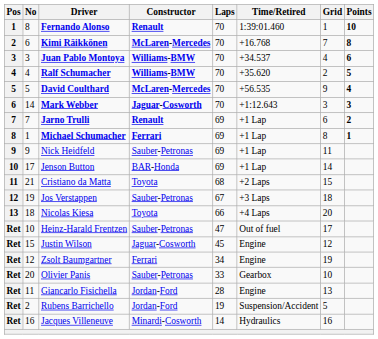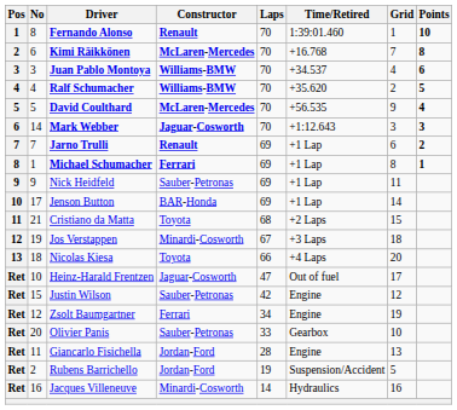 <table class="wikitable" style="font-size: 85%;">
 <tr>
 <th>Pos</th>
 <th>No</th>
 <th>Driver</th>
 <th>Constructor</th>
 <th>Laps</th>
 <th>Time/Retired</th>
 <th>Grid</th>
 <th>Points</th>
 </tr>
 <tr>
 <th>1</th>
 <td>8</td>
 <td> <strong><a href='#'>Fernando Alonso</a></strong></td>
 <td><strong><a href='#'>Renault</a></strong></td>
 <td>70</td>
 <td>1:39:01.460</td>
 <td>1</td>
 <td><strong>10</strong></td>
 </tr>
 <tr>
 <th>2</th>
 <td>6</td>
 <td> <strong><a href='#'>Kimi Räikkönen</a></strong></td>
 <td><strong><a href='#'>McLaren</a>-<a href='#'>Mercedes</a></strong></td>
 <td>70</td>
 <td>+16.768</td>
 <td>7</td>
 <td><strong>8</strong></td>
 </tr>
 <tr>
 <th>3</th>
 <td>3</td>
 <td> <strong><a href='#'>Juan Pablo Montoya</a></strong></td>
 <td><strong><a href='#'>Williams</a>-<a href='#'>BMW</a></strong></td>
 <td>70</td>
 <td>+34.537</td>
 <td>4</td>
 <td><strong>6</strong></td>
 </tr>
 <tr>
 <th>4</th>
 <td>4</td>
 <td> <strong><a href='#'>Ralf Schumacher</a></strong></td>
 <td><strong><a href='#'>Williams</a>-<a href='#'>BMW</a></strong></td>
 <td>70</td>
 <td>+35.620</td>
 <td>2</td>
 <td><strong>5</strong></td>
 </tr>
 <tr>
 <th>5</th>
 <td>5</td>
 <td> <strong><a href='#'>David Coulthard</a></strong></td>
 <td><strong><a href='#'>McLaren</a>-<a href='#'>Mercedes</a></strong></td>
 <td>70</td>
 <td>+56.535</td>
 <td>9</td>
 <td><strong>4</strong></td>
 </tr>
 <tr>
 <th>6</th>
 <td>14</td>
 <td> <strong><a href='#'>Mark Webber</a></strong></td>
 <td><strong><a href='#'>Jaguar</a>-<a href='#'>Cosworth</a></strong></td>
 <td>70</td>
 <td>+1:12.643</td>
 <td>3</td>
 <td><strong>3</strong></td>
 </tr>
 <tr>
 <th>7</th>
 <td>7</td>
 <td> <strong><a href='#'>Jarno Trulli</a></strong></td>
 <td><strong><a href='#'>Renault</a></strong></td>
 <td>69</td>
 <td>+1 Lap</td>
 <td>6</td>
 <td><strong>2</strong></td>
 </tr>
 <tr>
 <th>8</th>
 <td>1</td>
 <td> <strong><a href='#'>Michael Schumacher</a></strong></td>
 <td><strong><a href='#'>Ferrari</a></strong></td>
 <td>69</td>
 <td>+1 Lap</td>
 <td>8</td>
 <td><strong>1</strong></td>
 </tr>
 <tr>
 <th>9</th>
 <td>9</td>
 <td> <a href='#'>Nick Heidfeld</a></td>
 <td><a href='#'>Sauber</a>-<a href='#'>Petronas</a></td>
 <td>69</td>
 <td>+1 Lap</td>
 <td>11</td>
 <td> </td>
 </tr>
 <tr>
 <th>10</th>
 <td>17</td>
 <td> <a href='#'>Jenson Button</a></td>
 <td><a href='#'>BAR</a>-<a href='#'>Honda</a></td>
 <td>69</td>
 <td>+1 Lap</td>
 <td>14</td>
 <td> </td>
 </tr>
 <tr>
 <th>11</th>
 <td>21</td>
 <td> <a href='#'>Cristiano da Matta</a></td>
 <td><a href='#'>Toyota</a></td>
 <td>68</td>
 <td>+2 Laps</td>
 <td>15</td>
 <td> </td>
 </tr>
 <tr>
 <th>12</th>
 <td>19</td>
 <td> <a href='#'>Jos Verstappen</a></td>
-<td><a href='#'>Sauber</a>-<a href='#'>Petronas</a></td>
+<td><a href='#'>Minardi</a>-<a href='#'>Cosworth</a></td>
 <td>67</td>
 <td>+3 Laps</td>
 <td>18</td>
 <td> </td>
 </tr>
 <tr>
 <th>13</th>
 <td>18</td>
 <td> <a href='#'>Nicolas Kiesa</a></td>
 <td><a href='#'>Toyota</a></td>
 <td>66</td>
 <td>+4 Laps</td>
 <td>20</td>
 <td> </td>
 </tr>
 <tr>
 <th>Ret</th>
 <td>10</td>
 <td> <a href='#'>Heinz-Harald Frentzen</a></td>
-<td><a href='#'>Sauber</a>-<a href='#'>Petronas</a></td>
+<td><a href='#'>Jaguar</a>-<a href='#'>Cosworth</a></td>
 <td>47</td>
 <td>Out of fuel</td>
 <td>17</td>
 <td> </td>
 </tr>
 <tr>
 <th>Ret</th>
 <td>15</td>
 <td> <a href='#'>Justin Wilson</a></td>
-<td><a href='#'>Jaguar</a>-<a href='#'>Cosworth</a></td>
-<td>45</td>
+<td><a href='#'>Sauber</a>-<a href='#'>Petronas</a></td>
+<td>42</td>
 <td>Engine</td>
 <td>12</td>
 <td> </td>
 </tr>
 <tr>
 <th>Ret</th>
 <td>12</td>
 <td> <a href='#'>Zsolt Baumgartner</a></td>
 <td><a href='#'>Ferrari</a></td>
 <td>34</td>
 <td>Engine</td>
 <td>19</td>
 <td> </td>
 </tr>
 <tr>
 <th>Ret</th>
 <td>20</td>
 <td> <a href='#'>Olivier Panis</a></td>
 <td><a href='#'>Sauber</a>-<a href='#'>Petronas</a></td>
 <td>33</td>
 <td>Gearbox</td>
 <td>10</td>
 <td> </td>
 </tr>
 <tr>
 <th>Ret</th>
 <td>11</td>
 <td> <a href='#'>Giancarlo Fisichella</a></td>
 <td><a href='#'>Jordan</a>-<a href='#'>Ford</a></td>
 <td>28</td>
 <td>Engine</td>
 <td>13</td>
 <td> </td>
 </tr>
 <tr>
 <th>Ret</th>
 <td>2</td>
 <td> <a href='#'>Rubens Barrichello</a></td>
 <td><a href='#'>Jordan</a>-<a href='#'>Ford</a></td>
 <td>19</td>
 <td>Suspension/Accident</td>
 <td>5</td>
 <td> </td>
 </tr>
 <tr>
 <th>Ret</th>
 <td>16</td>
 <td> <a href='#'>Jacques Villeneuve</a></td>
 <td><a href='#'>Minardi</a>-<a href='#'>Cosworth</a></td>
 <td>14</td>
 <td>Hydraulics</td>
 <td>16</td>
 <td> </td>
 </tr>
 <tr>
 <th colspan="8"></th>
 </tr>
 </table>
